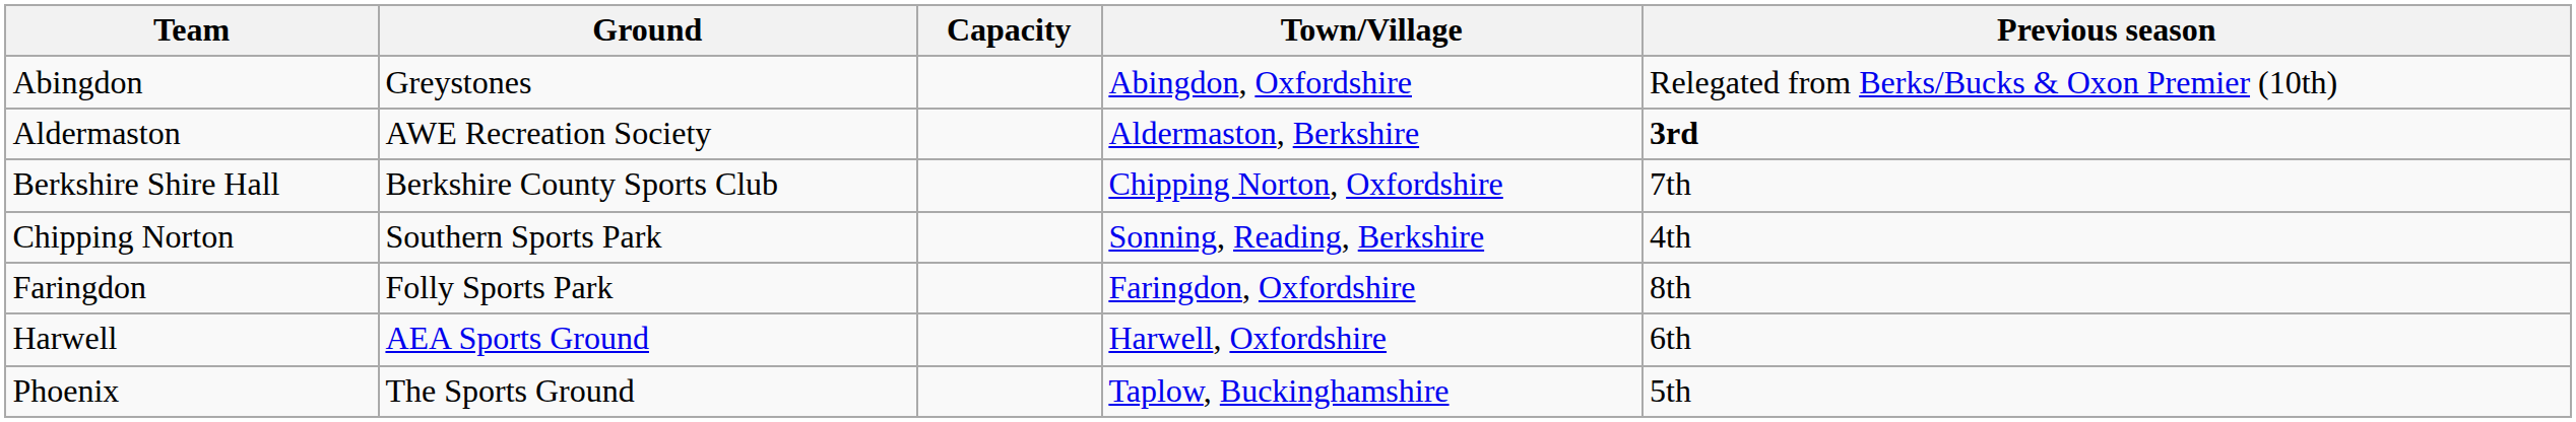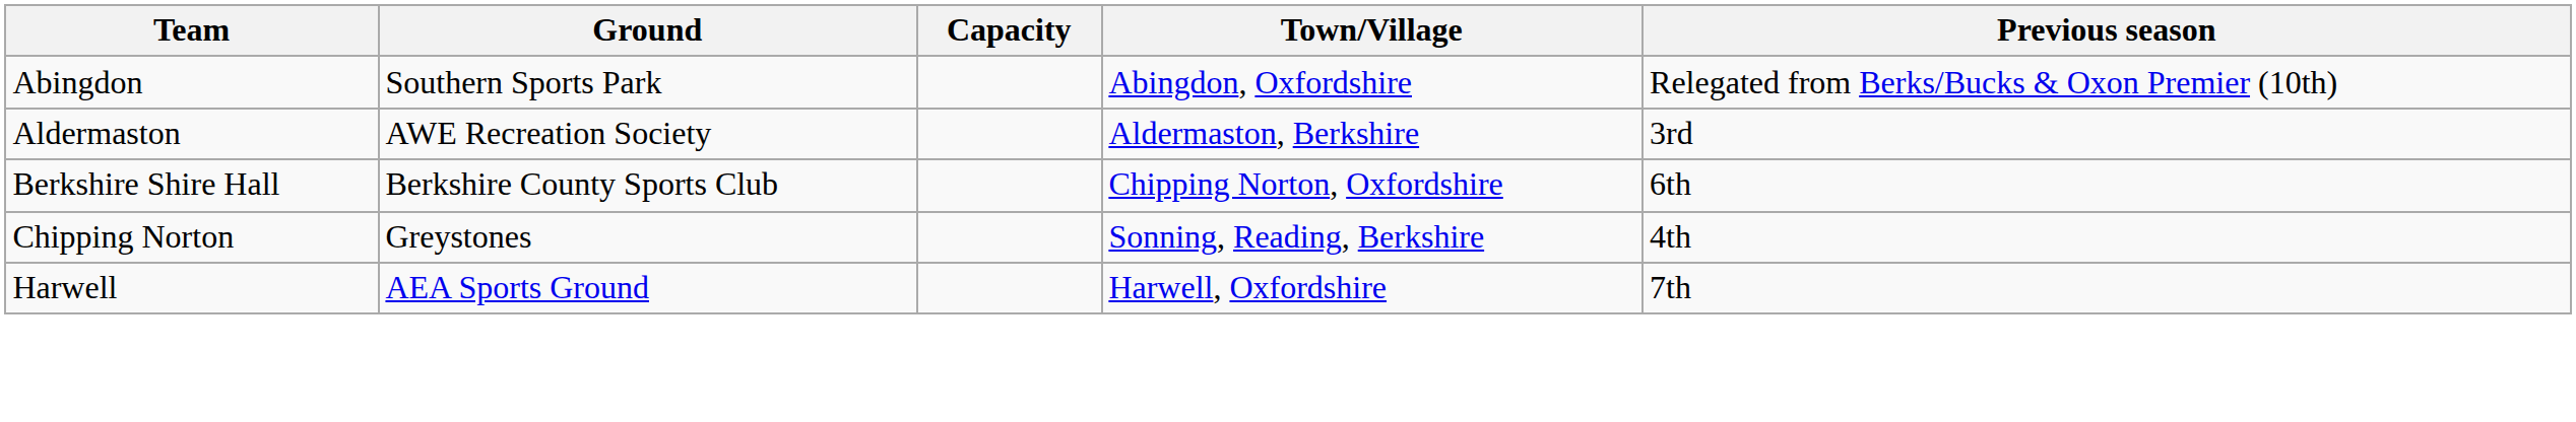 <table class="wikitable sortable" width=100%>
 <tr>
 <th>Team</th>
 <th>Ground</th>
 <th>Capacity</th>
 <th>Town/Village</th>
 <th>Previous season</th>
 </tr>
 <tr>
 <td>Abingdon</td>
-<td>Greystones</td>
+<td>Southern Sports Park</td>
 <td></td>
 <td><a href='#'>Abingdon</a>, <a href='#'>Oxfordshire</a></td>
 <td>Relegated from <a href='#'>Berks/Bucks & Oxon Premier</a> (10th)</td>
 </tr>
 <tr>
 <td>Aldermaston</td>
 <td>AWE Recreation Society</td>
 <td></td>
 <td><a href='#'>Aldermaston</a>, <a href='#'>Berkshire</a></td>
-<td><strong>3rd</strong></td>
+<td>3rd</td>
 </tr>
 <tr>
 <td>Berkshire Shire Hall</td>
 <td>Berkshire County Sports Club</td>
 <td></td>
 <td><a href='#'>Chipping Norton</a>, <a href='#'>Oxfordshire</a></td>
-<td>7th</td>
+<td>6th</td>
 </tr>
 <tr>
 <td>Chipping Norton</td>
-<td>Southern Sports Park</td>
+<td>Greystones</td>
 <td></td>
 <td><a href='#'>Sonning</a>, <a href='#'>Reading</a>, <a href='#'>Berkshire</a></td>
 <td>4th</td>
-</tr>
-<tr>
-<td>Faringdon</td>
-<td>Folly Sports Park</td>
-<td></td>
-<td><a href='#'>Faringdon</a>, <a href='#'>Oxfordshire</a></td>
-<td>8th</td>
 </tr>
 <tr>
 <td>Harwell</td>
 <td><a href='#'>AEA Sports Ground</a></td>
 <td></td>
 <td><a href='#'>Harwell</a>, <a href='#'>Oxfordshire</a></td>
-<td>6th</td>
-</tr>
-<tr>
-<td>Phoenix</td>
-<td>The Sports Ground</td>
-<td></td>
-<td><a href='#'>Taplow</a>, <a href='#'>Buckinghamshire</a></td>
-<td>5th</td>
+<td>7th</td>
 </tr>
 <tr>
 </tr>
 </table>
